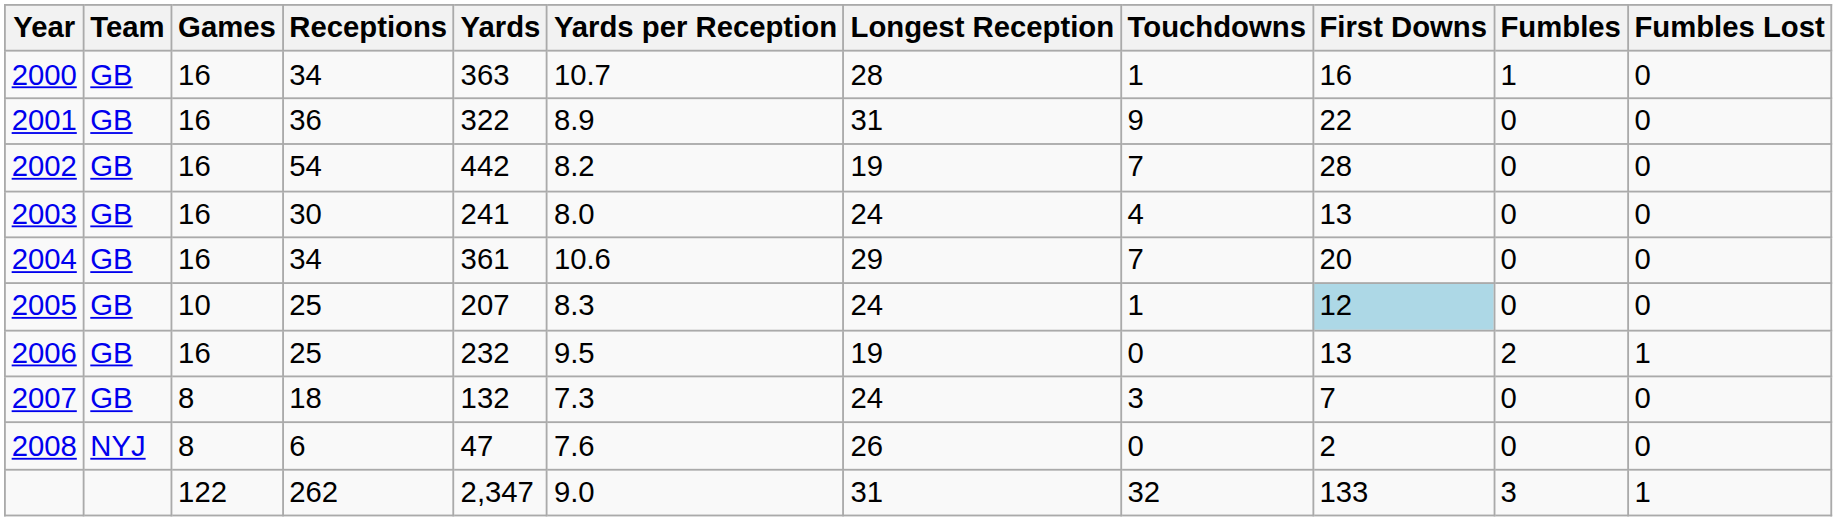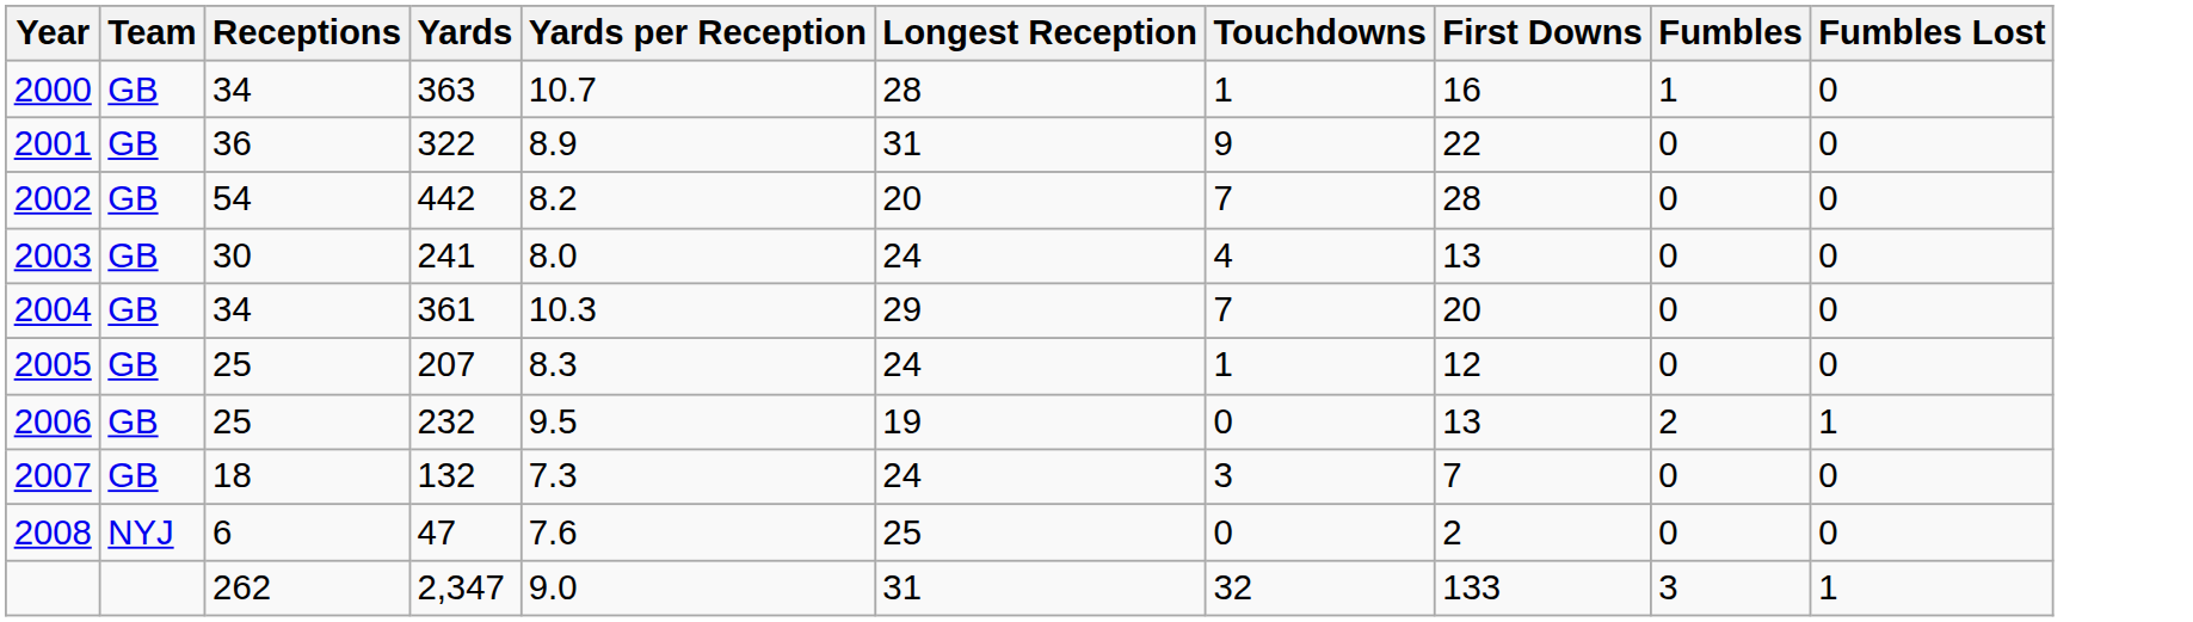 <table class="wikitable">
 <tr>
 <th>Year</th>
 <th>Team</th>
-<th>Games</th>
 <th>Receptions</th>
 <th>Yards</th>
 <th>Yards per Reception</th>
 <th>Longest Reception</th>
 <th>Touchdowns</th>
 <th>First Downs</th>
 <th>Fumbles</th>
 <th>Fumbles Lost</th>
 </tr>
 <tr>
 <td><a href='#'>2000</a></td>
 <td><a href='#'>GB</a></td>
-<td>16</td>
 <td>34</td>
 <td>363</td>
 <td>10.7</td>
 <td>28</td>
 <td>1</td>
 <td>16</td>
 <td>1</td>
 <td>0</td>
 </tr>
 <tr>
 <td><a href='#'>2001</a></td>
 <td><a href='#'>GB</a></td>
-<td>16</td>
 <td>36</td>
 <td>322</td>
 <td>8.9</td>
 <td>31</td>
 <td>9</td>
 <td>22</td>
 <td>0</td>
 <td>0</td>
 </tr>
 <tr>
 <td><a href='#'>2002</a></td>
 <td><a href='#'>GB</a></td>
-<td>16</td>
 <td>54</td>
 <td>442</td>
 <td>8.2</td>
-<td>19</td>
+<td>20</td>
 <td>7</td>
 <td>28</td>
 <td>0</td>
 <td>0</td>
 </tr>
 <tr>
 <td><a href='#'>2003</a></td>
 <td><a href='#'>GB</a></td>
-<td>16</td>
 <td>30</td>
 <td>241</td>
 <td>8.0</td>
 <td>24</td>
 <td>4</td>
 <td>13</td>
 <td>0</td>
 <td>0</td>
 </tr>
 <tr>
 <td><a href='#'>2004</a></td>
 <td><a href='#'>GB</a></td>
-<td>16</td>
 <td>34</td>
 <td>361</td>
-<td>10.6</td>
+<td>10.3</td>
 <td>29</td>
 <td>7</td>
 <td>20</td>
 <td>0</td>
 <td>0</td>
 </tr>
 <tr>
 <td><a href='#'>2005</a></td>
 <td><a href='#'>GB</a></td>
-<td>10</td>
 <td>25</td>
 <td>207</td>
 <td>8.3</td>
 <td>24</td>
 <td>1</td>
-<td style="background: lightblue;">12</td>
+<td>12</td>
 <td>0</td>
 <td>0</td>
 </tr>
 <tr>
 <td><a href='#'>2006</a></td>
 <td><a href='#'>GB</a></td>
-<td>16</td>
 <td>25</td>
 <td>232</td>
 <td>9.5</td>
 <td>19</td>
 <td>0</td>
 <td>13</td>
 <td>2</td>
 <td>1</td>
 </tr>
 <tr>
 <td><a href='#'>2007</a></td>
 <td><a href='#'>GB</a></td>
-<td>8</td>
 <td>18</td>
 <td>132</td>
 <td>7.3</td>
 <td>24</td>
 <td>3</td>
 <td>7</td>
 <td>0</td>
 <td>0</td>
 </tr>
 <tr>
 <td><a href='#'>2008</a></td>
 <td><a href='#'>NYJ</a></td>
-<td>8</td>
 <td>6</td>
 <td>47</td>
 <td>7.6</td>
-<td>26</td>
+<td>25</td>
 <td>0</td>
 <td>2</td>
 <td>0</td>
 <td>0</td>
 </tr>
 <tr>
 <td></td>
 <td></td>
-<td>122</td>
 <td>262</td>
 <td>2,347</td>
 <td>9.0</td>
 <td>31</td>
 <td>32</td>
 <td>133</td>
 <td>3</td>
 <td>1</td>
 </tr>
 </table>
